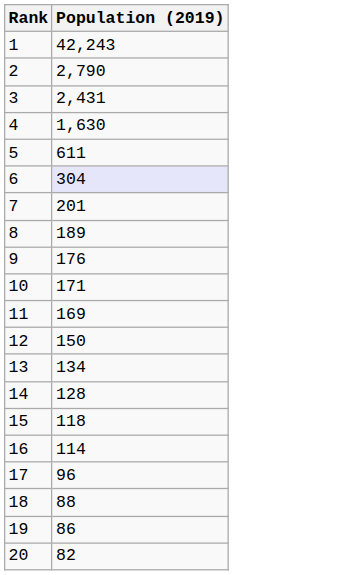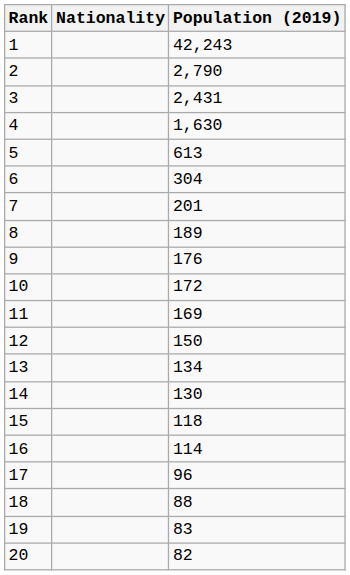 <table class="wikitable">
 <tr>
 <th>Rank</th>
+<th>Nationality</th>
 <th>Population (2019)</th>
 </tr>
 <tr>
 <td>1</td>
+<td></td>
 <td>42,243</td>
 </tr>
 <tr>
 <td>2</td>
+<td></td>
 <td>2,790</td>
 </tr>
 <tr>
 <td>3</td>
+<td></td>
 <td>2,431</td>
 </tr>
 <tr>
 <td>4</td>
+<td></td>
 <td>1,630</td>
 </tr>
 <tr>
 <td>5</td>
-<td>611</td>
+<td></td>
+<td>613</td>
 </tr>
 <tr>
 <td>6</td>
-<td style="background: lavender;">304</td>
+<td></td>
+<td>304</td>
 </tr>
 <tr>
 <td>7</td>
+<td></td>
 <td>201</td>
 </tr>
 <tr>
 <td>8</td>
+<td></td>
 <td>189</td>
 </tr>
 <tr>
 <td>9</td>
+<td></td>
 <td>176</td>
 </tr>
 <tr>
 <td>10</td>
-<td>171</td>
+<td></td>
+<td>172</td>
 </tr>
 <tr>
 <td>11</td>
+<td></td>
 <td>169</td>
 </tr>
 <tr>
 <td>12</td>
+<td></td>
 <td>150</td>
 </tr>
 <tr>
 <td>13</td>
+<td></td>
 <td>134</td>
 </tr>
 <tr>
 <td>14</td>
-<td>128</td>
+<td></td>
+<td>130</td>
 </tr>
 <tr>
 <td>15</td>
+<td></td>
 <td>118</td>
 </tr>
 <tr>
 <td>16</td>
+<td></td>
 <td>114</td>
 </tr>
 <tr>
 <td>17</td>
+<td></td>
 <td>96</td>
 </tr>
 <tr>
 <td>18</td>
+<td></td>
 <td>88</td>
 </tr>
 <tr>
 <td>19</td>
-<td>86</td>
+<td></td>
+<td>83</td>
 </tr>
 <tr>
 <td>20</td>
+<td></td>
 <td>82</td>
 </tr>
 </table>
